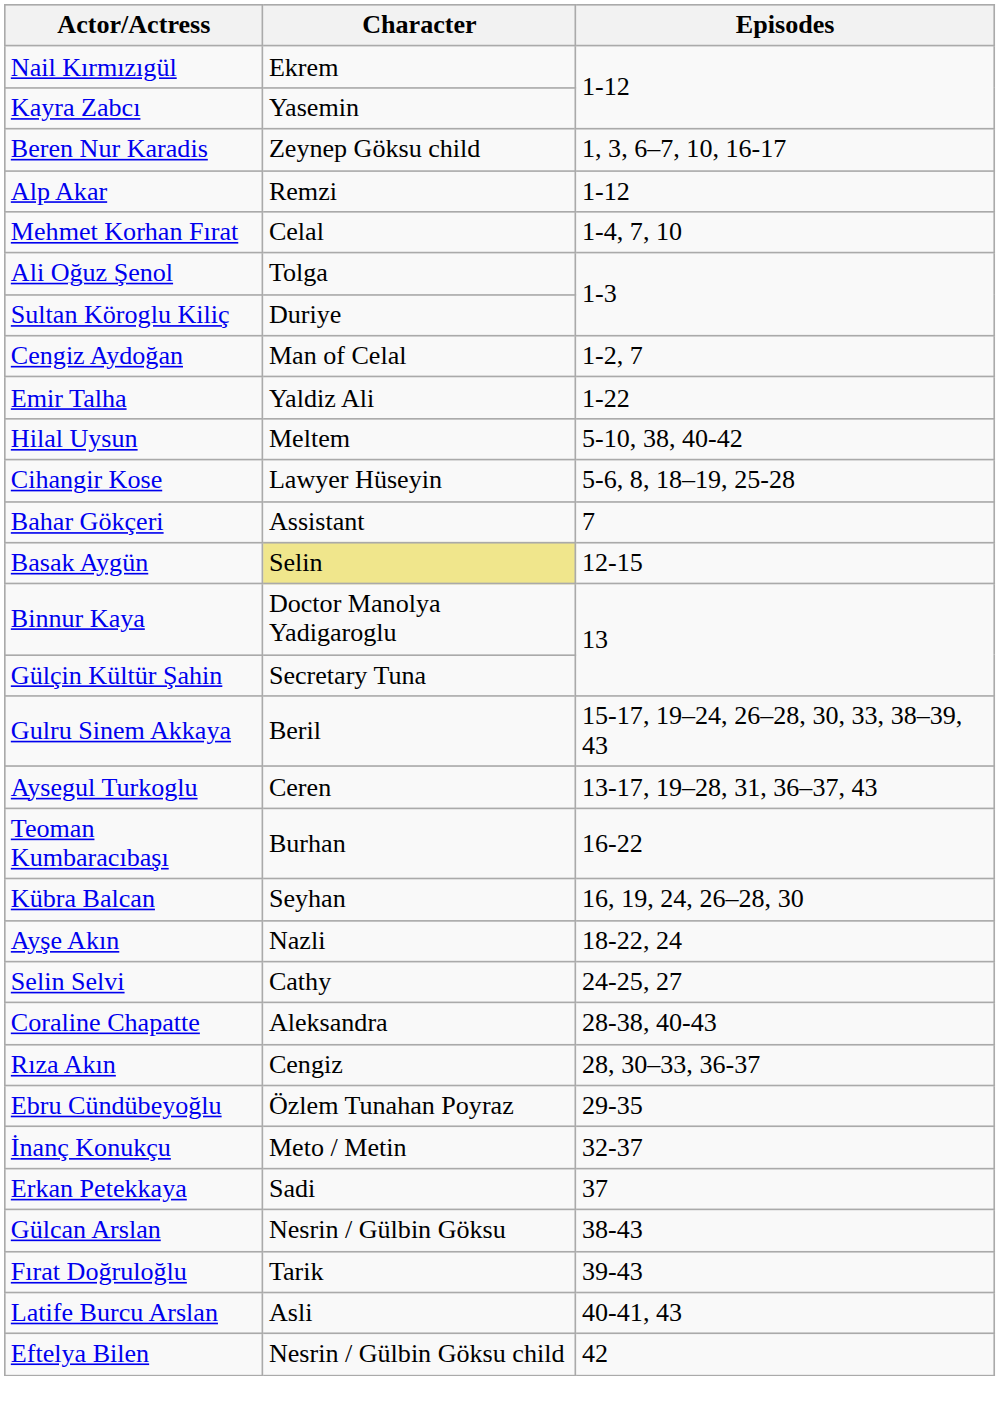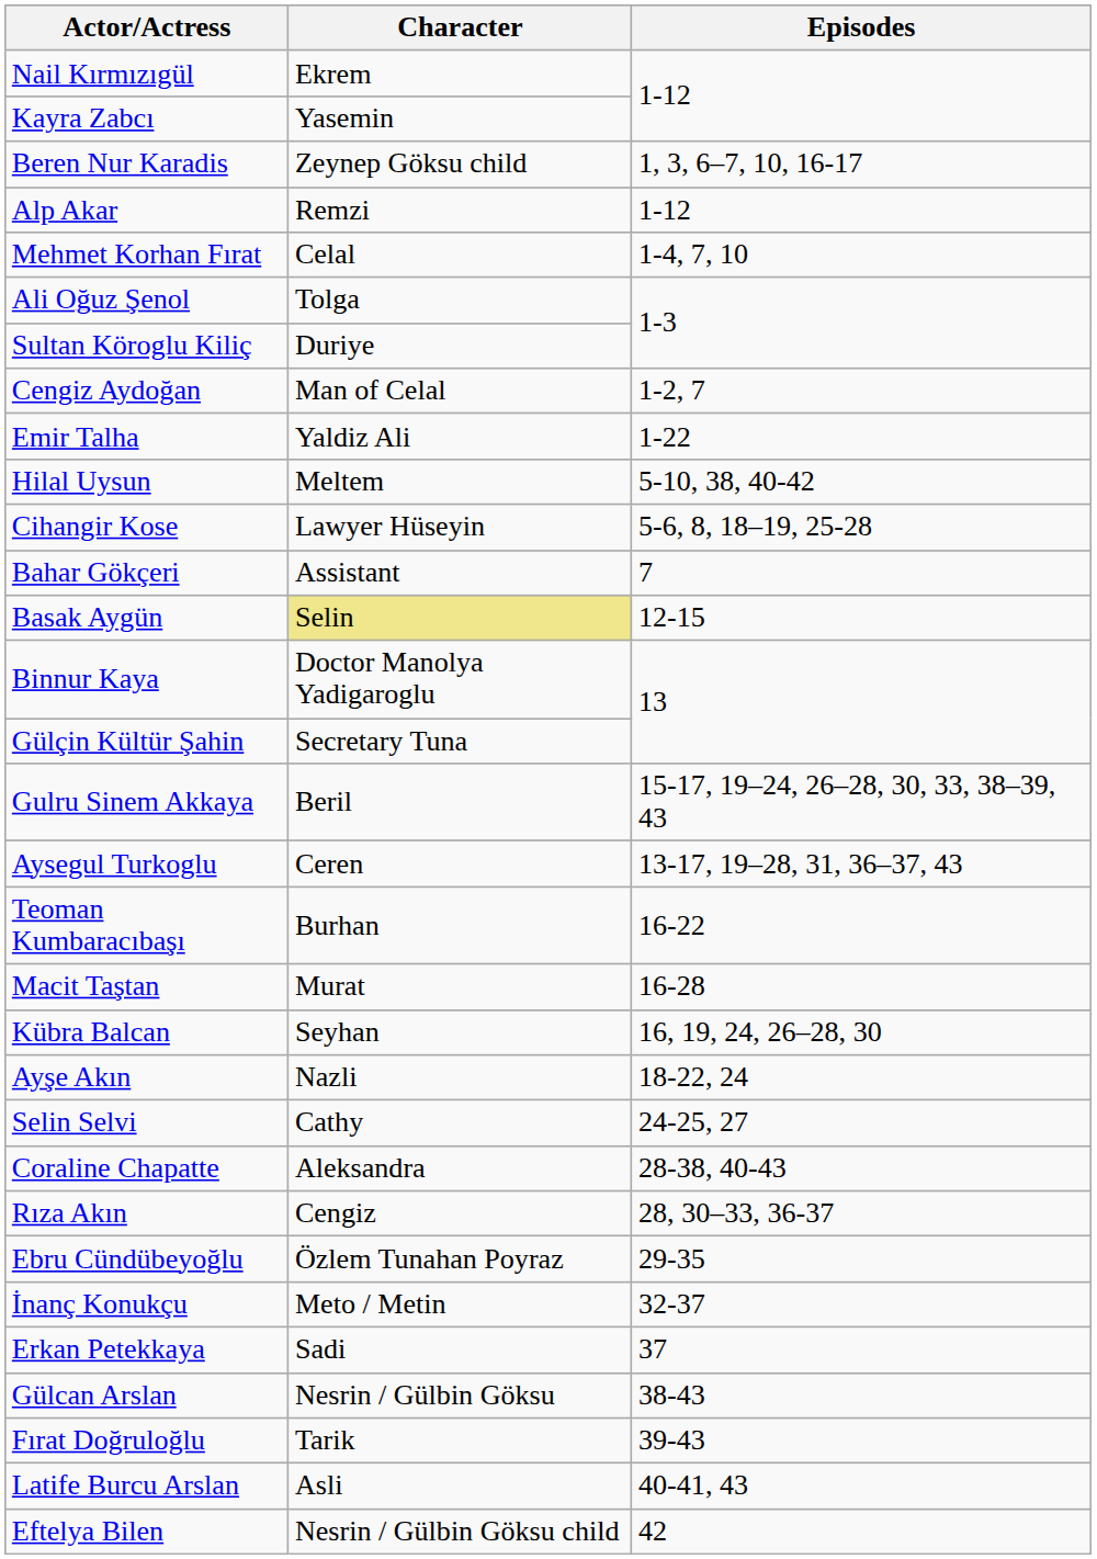 <table class="wikitable">
 <tr>
 <th>Actor/Actress</th>
 <th>Character</th>
 <th>Episodes</th>
 </tr>
 <tr>
 <td><a href='#'>Nail Kırmızıgül</a></td>
 <td>Ekrem</td>
 <td rowspan="2">1-12</td>
 </tr>
 <tr>
 <td><a href='#'>Kayra Zabcı</a></td>
 <td>Yasemin</td>
 </tr>
 <tr>
 <td><a href='#'>Beren Nur Karadis</a></td>
 <td>Zeynep Göksu child</td>
 <td>1, 3, 6–7, 10, 16-17</td>
 </tr>
 <tr>
 <td><a href='#'>Alp Akar</a></td>
 <td>Remzi</td>
 <td>1-12</td>
 </tr>
 <tr>
 <td><a href='#'>Mehmet Korhan Fırat</a></td>
 <td>Celal</td>
 <td>1-4, 7, 10</td>
 </tr>
 <tr>
 <td><a href='#'>Ali Oğuz Şenol</a></td>
 <td>Tolga</td>
 <td rowspan="2">1-3</td>
 </tr>
 <tr>
 <td><a href='#'>Sultan Köroglu Kiliç</a></td>
 <td>Duriye</td>
 </tr>
 <tr>
 <td><a href='#'>Cengiz Aydoğan</a></td>
 <td>Man of Celal</td>
 <td>1-2, 7</td>
 </tr>
 <tr>
 <td><a href='#'>Emir Talha</a></td>
 <td>Yaldiz Ali</td>
 <td>1-22</td>
 </tr>
 <tr>
 <td><a href='#'>Hilal Uysun</a></td>
 <td>Meltem</td>
 <td>5-10, 38, 40-42</td>
 </tr>
 <tr>
 <td><a href='#'>Cihangir Kose</a></td>
 <td>Lawyer Hüseyin</td>
 <td>5-6, 8, 18–19, 25-28</td>
 </tr>
 <tr>
 <td><a href='#'>Bahar Gökçeri</a></td>
 <td>Assistant</td>
 <td>7</td>
 </tr>
 <tr>
 <td><a href='#'>Basak Aygün</a></td>
 <td style="background: khaki;">Selin</td>
 <td>12-15</td>
 </tr>
 <tr>
 <td><a href='#'>Binnur Kaya</a></td>
 <td>Doctor Manolya Yadigaroglu</td>
 <td rowspan="2">13</td>
 </tr>
 <tr>
 <td><a href='#'>Gülçin Kültür Şahin</a></td>
 <td>Secretary Tuna</td>
 </tr>
 <tr>
 <td><a href='#'>Gulru Sinem Akkaya</a></td>
 <td>Beril</td>
 <td>15-17, 19–24, 26–28, 30, 33, 38–39, 43</td>
 </tr>
 <tr>
 <td><a href='#'>Aysegul Turkoglu</a></td>
 <td>Ceren</td>
 <td>13-17, 19–28, 31, 36–37, 43</td>
 </tr>
 <tr>
 <td><a href='#'>Teoman Kumbaracıbaşı</a></td>
 <td>Burhan</td>
 <td>16-22</td>
 </tr>
 <tr>
+<td><a href='#'>Macit Taştan</a></td>
+<td>Murat</td>
+<td>16-28</td>
+</tr>
+<tr>
 <td><a href='#'>Kübra Balcan</a></td>
 <td>Seyhan</td>
 <td>16, 19, 24, 26–28, 30</td>
 </tr>
 <tr>
 <td><a href='#'>Ayşe Akın</a></td>
 <td>Nazli</td>
 <td>18-22, 24</td>
 </tr>
 <tr>
 <td><a href='#'>Selin Selvi</a></td>
 <td>Cathy</td>
 <td>24-25, 27</td>
 </tr>
 <tr>
 <td><a href='#'>Coraline Chapatte</a></td>
 <td>Aleksandra</td>
 <td>28-38, 40-43</td>
 </tr>
 <tr>
 <td><a href='#'>Rıza Akın</a></td>
 <td>Cengiz</td>
 <td>28, 30–33, 36-37</td>
 </tr>
 <tr>
 <td><a href='#'>Ebru Cündübeyoğlu</a></td>
 <td>Özlem Tunahan Poyraz</td>
 <td>29-35</td>
 </tr>
 <tr>
 <td><a href='#'>İnanç Konukçu</a></td>
 <td>Meto / Metin</td>
 <td>32-37</td>
 </tr>
 <tr>
 <td><a href='#'>Erkan Petekkaya</a></td>
 <td>Sadi</td>
 <td>37</td>
 </tr>
 <tr>
 <td><a href='#'>Gülcan Arslan</a></td>
 <td>Nesrin / Gülbin Göksu</td>
 <td>38-43</td>
 </tr>
 <tr>
 <td><a href='#'>Fırat Doğruloğlu</a></td>
 <td>Tarik</td>
 <td>39-43</td>
 </tr>
 <tr>
 <td><a href='#'>Latife Burcu Arslan</a></td>
 <td>Asli</td>
 <td>40-41, 43</td>
 </tr>
 <tr>
 <td><a href='#'>Eftelya Bilen</a></td>
 <td>Nesrin / Gülbin Göksu child</td>
 <td>42</td>
 </tr>
 </table>
